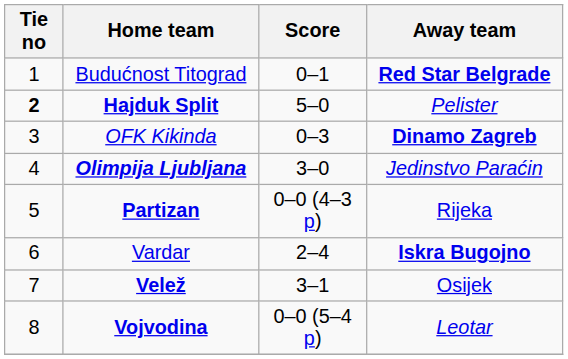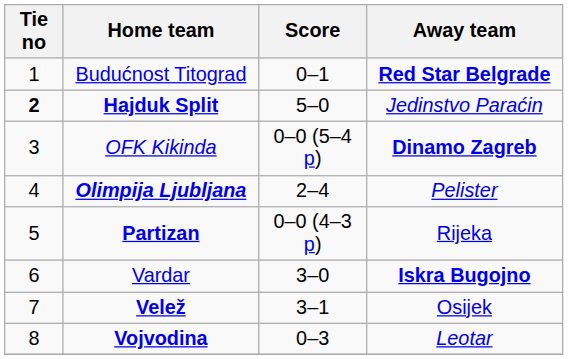 <table class="wikitable" style="text-align: center">
 <tr>
 <th width=40>Tie no</th>
 <th width=150>Home team</th>
 <th width=80>Score</th>
 <th width=150>Away team</th>
 </tr>
 <tr>
 <td>1</td>
 <td><a href='#'>Budućnost Titograd</a></td>
 <td>0–1</td>
 <td><strong><a href='#'>Red Star Belgrade</a></strong></td>
 </tr>
 <tr>
 <td><strong>2</strong></td>
 <td><strong><a href='#'>Hajduk Split</a></strong></td>
 <td>5–0</td>
-<td><em><a href='#'>Pelister</a></em></td>
+<td><em><a href='#'>Jedinstvo Paraćin</a></em></td>
 </tr>
 <tr>
 <td>3</td>
 <td><em><a href='#'>OFK Kikinda</a></em></td>
-<td>0–3</td>
+<td>0–0 (5–4 <a href='#'>p</a>)</td>
 <td><strong><a href='#'>Dinamo Zagreb</a></strong></td>
 </tr>
 <tr>
 <td>4</td>
 <td><strong><em><a href='#'>Olimpija Ljubljana</a></em></strong></td>
-<td>3–0</td>
-<td><em><a href='#'>Jedinstvo Paraćin</a></em></td>
+<td>2–4</td>
+<td><em><a href='#'>Pelister</a></em></td>
 </tr>
 <tr>
 <td>5</td>
 <td><strong><a href='#'>Partizan</a></strong></td>
 <td>0–0 (4–3 <a href='#'>p</a>)</td>
 <td><a href='#'>Rijeka</a></td>
 </tr>
 <tr>
 <td>6</td>
 <td><a href='#'>Vardar</a></td>
-<td>2–4</td>
+<td>3–0</td>
 <td><strong><a href='#'>Iskra Bugojno</a></strong></td>
 </tr>
 <tr>
 <td>7</td>
 <td><strong><a href='#'>Velež</a></strong></td>
 <td>3–1</td>
 <td><a href='#'>Osijek</a></td>
 </tr>
 <tr>
 <td>8</td>
 <td><strong><a href='#'>Vojvodina</a></strong></td>
-<td>0–0 (5–4 <a href='#'>p</a>)</td>
+<td>0–3</td>
 <td><em><a href='#'>Leotar</a></em></td>
 </tr>
 <tr>
 </tr>
 </table>
